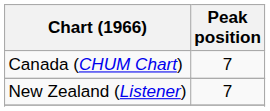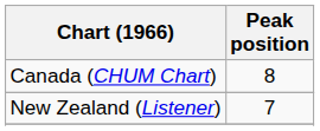 <table class="wikitable sortable">
 <tr>
 <th align="left">Chart (1966)</th>
 <th align="left">Peak<br>position</th>
 </tr>
 <tr>
 <td>Canada (<em><a href='#'>CHUM Chart</a></em>)</td>
-<td style="text-align:center;">7</td>
+<td style="text-align:center;">8</td>
 </tr>
 <tr>
 </tr>
 <tr>
 </tr>
 <tr>
 </tr>
 <tr>
 <td>New Zealand (<em><a href='#'>Listener</a></em>)</td>
 <td style="text-align:center;">7</td>
 </tr>
 <tr>
 </tr>
 <tr>
 </tr>
 </table>
